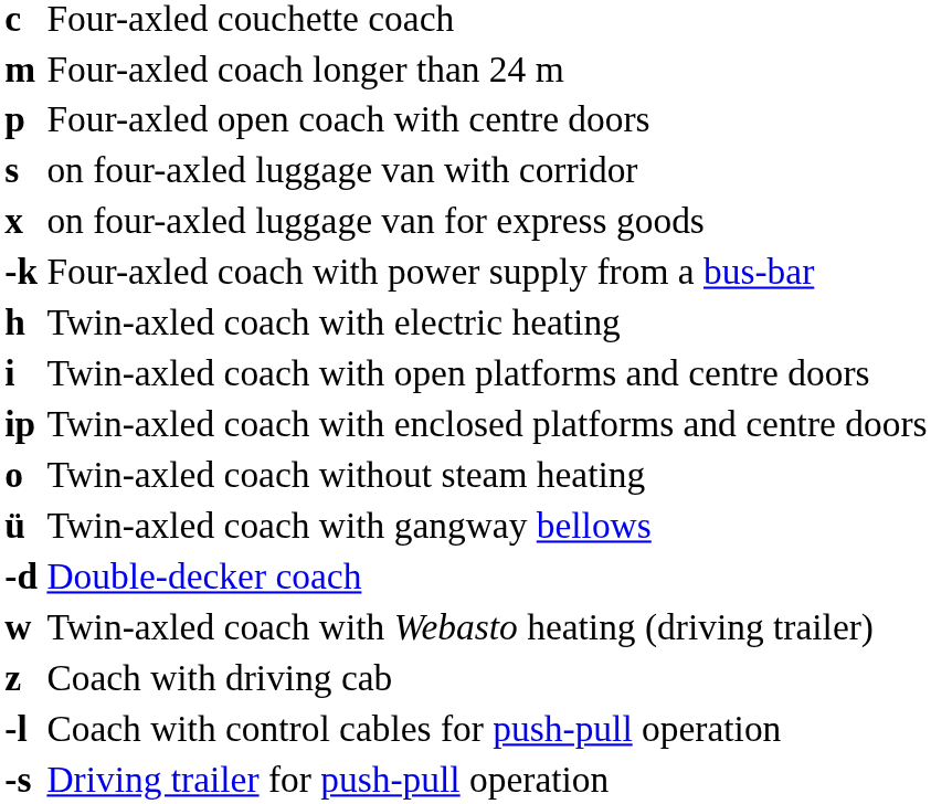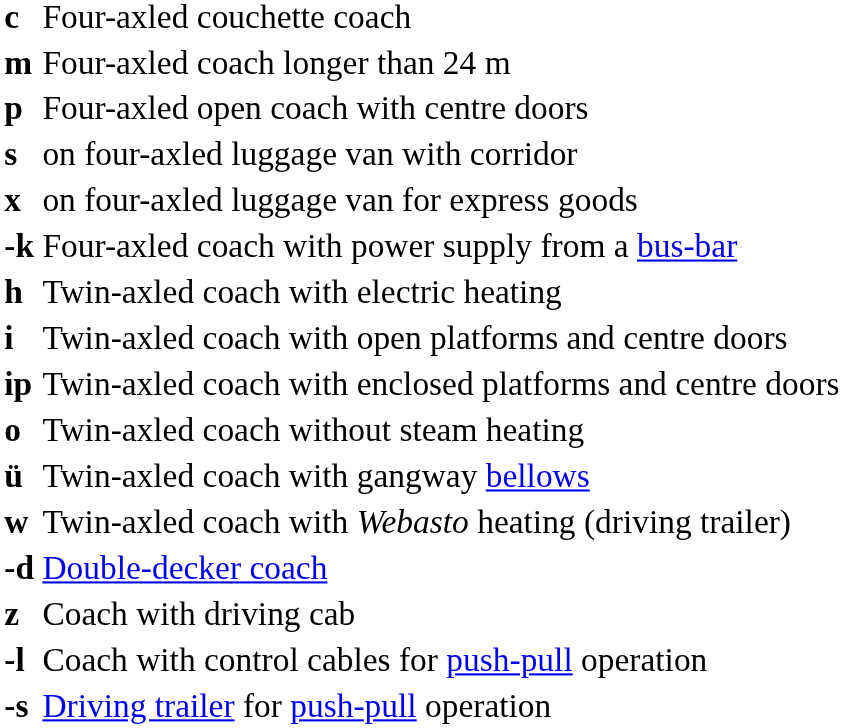 <table>
 <tr>
 <td><strong>c</strong></td>
 <td>Four-axled couchette coach</td>
 </tr>
 <tr ---->
 <td><strong>m</strong></td>
 <td>Four-axled coach longer than  24 m</td>
 </tr>
 <tr ---->
 <td><strong>p</strong></td>
 <td>Four-axled open coach with centre doors</td>
 </tr>
 <tr ---->
 <td><strong>s</strong></td>
 <td>on four-axled  luggage van with corridor</td>
 </tr>
 <tr ---->
 <td><strong>x</strong></td>
 <td>on four-axled  luggage van for express goods</td>
 </tr>
 <tr ---->
 <td><strong>-k</strong></td>
 <td>Four-axled coach with power supply from a <a href='#'>bus-bar</a></td>
 </tr>
 <tr ---->
 <td><strong>h</strong></td>
 <td>Twin-axled coach with electric heating</td>
 </tr>
 <tr ---->
 <td><strong>i</strong></td>
 <td>Twin-axled coach with open platforms and centre doors</td>
 </tr>
 <tr ---->
 <td><strong>ip</strong></td>
 <td>Twin-axled coach with enclosed platforms and centre doors</td>
 </tr>
 <tr ---->
 <td><strong>o</strong></td>
 <td>Twin-axled coach without steam heating</td>
 </tr>
 <tr ---->
 <td><strong>ü</strong></td>
 <td>Twin-axled coach with gangway <a href='#'>bellows</a></td>
 </tr>
 <tr ---->
+<td><strong>w</strong></td>
+<td>Twin-axled coach with <em>Webasto</em> heating (driving trailer)</td>
+</tr>
+<tr ---->
 <td><strong>-d</strong></td>
 <td><a href='#'>Double-decker coach</a></td>
-</tr>
-<tr ---->
-<td><strong>w</strong></td>
-<td>Twin-axled coach with <em>Webasto</em> heating (driving trailer)</td>
 </tr>
 <tr ---->
 <td><strong>z</strong></td>
 <td>Coach with driving cab</td>
 </tr>
 <tr ---->
 <td><strong>-l</strong></td>
 <td>Coach with control cables for <a href='#'>push-pull</a> operation</td>
 </tr>
 <tr ---->
 <td><strong>-s</strong></td>
 <td><a href='#'>Driving trailer</a> for <a href='#'>push-pull</a> operation</td>
 </tr>
 </table>
